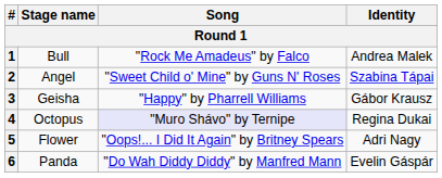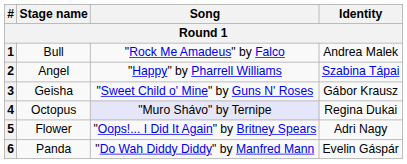 <table class="wikitable plainrowheaders" style="text-align: center;">
 <tr>
 <th>#</th>
 <th>Stage name</th>
 <th>Song</th>
 <th>Identity</th>
 </tr>
 <tr>
 <th colspan="5">Round 1</th>
 </tr>
 <tr>
 <th>1</th>
 <td>Bull</td>
 <td>"<a href='#'>Rock Me Amadeus</a>" by <a href='#'>Falco</a></td>
 <td>Andrea Malek</td>
 </tr>
 <tr>
 <th>2</th>
 <td>Angel</td>
-<td>"<a href='#'>Sweet Child o' Mine</a>" by <a href='#'>Guns N' Roses</a></td>
+<td>"<a href='#'>Happy</a>" by <a href='#'>Pharrell Williams</a></td>
 <td><a href='#'>Szabina Tápai</a></td>
 </tr>
 <tr>
 <th>3</th>
 <td>Geisha</td>
-<td>"<a href='#'>Happy</a>" by <a href='#'>Pharrell Williams</a></td>
+<td>"<a href='#'>Sweet Child o' Mine</a>" by <a href='#'>Guns N' Roses</a></td>
 <td>Gábor Krausz</td>
 </tr>
 <tr>
 <th>4</th>
 <td>Octopus</td>
 <td style="background: lavender;">"Muro Shávo" by Ternipe</td>
 <td>Regina Dukai</td>
 </tr>
 <tr>
 <th>5</th>
 <td>Flower</td>
 <td>"<a href='#'>Oops!... I Did It Again</a>" by <a href='#'>Britney Spears</a></td>
 <td>Adri Nagy</td>
 </tr>
 <tr>
 <th>6</th>
 <td>Panda</td>
 <td>"<a href='#'>Do Wah Diddy Diddy</a>" by <a href='#'>Manfred Mann</a></td>
 <td>Evelin Gáspár</td>
 </tr>
 </table>
